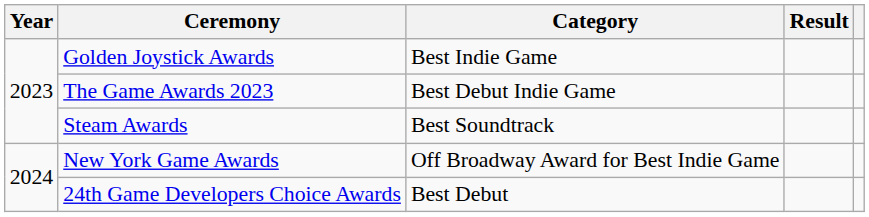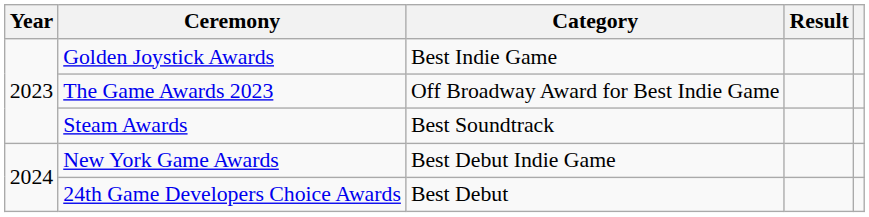 <table class="wikitable plainrowheaders sortable" width="auto">
 <tr>
 <th scope="col">Year</th>
 <th scope="col">Ceremony</th>
 <th scope="col">Category</th>
 <th scope="col">Result</th>
 <th scope="col" class="unsortable"></th>
 </tr>
 <tr>
 <td rowspan="3" style="text-align:center;">2023</td>
 <td><a href='#'>Golden Joystick Awards</a></td>
 <td>Best Indie Game</td>
 <td></td>
 <td style="text-align:center;"></td>
 </tr>
 <tr>
 <td><a href='#'>The Game Awards 2023</a></td>
-<td>Best Debut Indie Game</td>
+<td>Off Broadway Award for Best Indie Game</td>
 <td></td>
 <td style="text-align:center;"></td>
 </tr>
 <tr>
 <td><a href='#'>Steam Awards</a></td>
 <td>Best Soundtrack</td>
 <td></td>
 <td style="text-align:center;"></td>
 </tr>
 <tr>
 <td rowspan="3" style="text-align:center;">2024</td>
 <td><a href='#'>New York Game Awards</a></td>
-<td>Off Broadway Award for Best Indie Game</td>
+<td>Best Debut Indie Game</td>
 <td></td>
 <td style="text-align:center;"></td>
 </tr>
 <tr>
 <td><a href='#'>24th Game Developers Choice Awards</a></td>
 <td>Best Debut</td>
 <td></td>
 <td style="text-align:center;"></td>
 </tr>
 </table>
